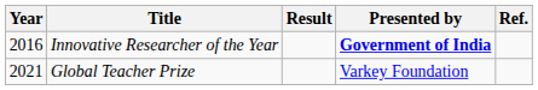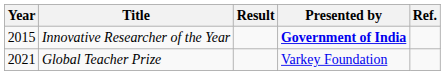 <table class="wikitable">
 <tr>
 <th>Year</th>
 <th>Title</th>
 <th>Result</th>
 <th>Presented by</th>
 <th><abbr>Ref.</abbr></th>
 </tr>
 <tr>
-<td>2016</td>
+<td>2015</td>
 <td><em>Innovative Researcher of the Year</em></td>
 <td></td>
 <td><strong><a href='#'>Government of India</a></strong></td>
 <td></td>
 </tr>
 <tr>
 <td>2021</td>
 <td><em>Global Teacher Prize</em></td>
 <td></td>
 <td><a href='#'>Varkey Foundation</a></td>
 <td></td>
 </tr>
 </table>
